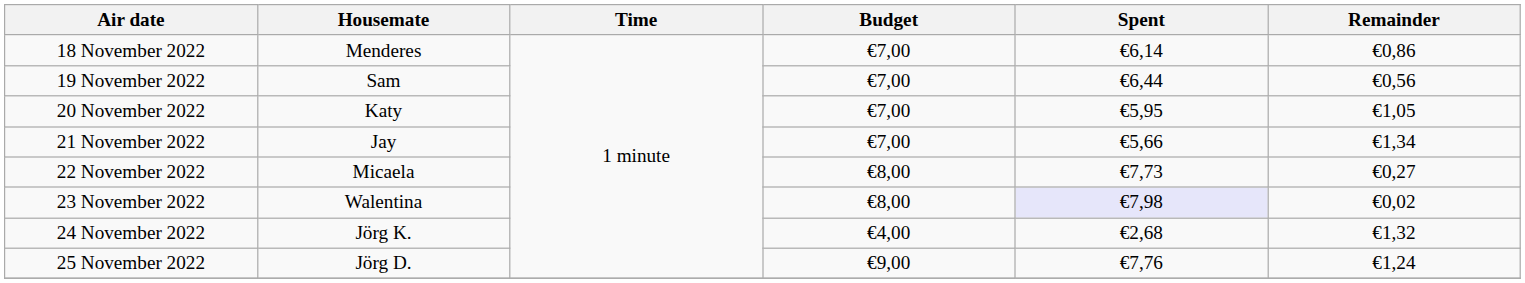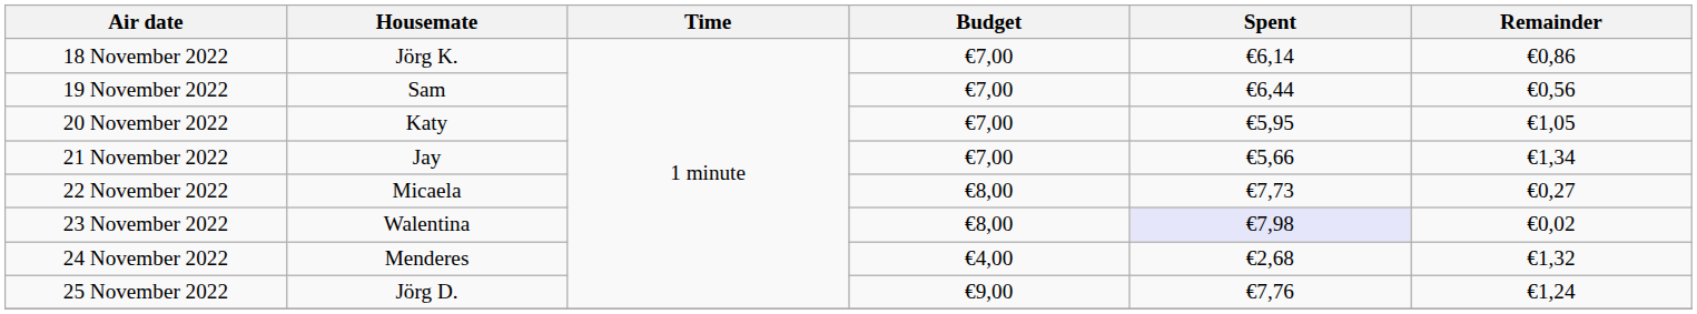 <table class="wikitable" style="width:100%; text-align:center;">
 <tr>
 <th scope="col" style="width:100px">Air date</th>
 <th scope="col" style="width:100px">Housemate</th>
 <th scope="col" style="width:100px">Time</th>
 <th scope="col" style="width:100px">Budget</th>
 <th scope="col" style="width:100px">Spent</th>
 <th scope="col" style="width:100px">Remainder</th>
 </tr>
 <tr>
 <td>18 November 2022</td>
-<td>Menderes</td>
+<td>Jörg K.</td>
 <td rowspan="8">1 minute</td>
 <td>€7,00</td>
 <td>€6,14</td>
 <td>€0,86</td>
 </tr>
 <tr>
 <td>19 November 2022</td>
 <td>Sam</td>
 <td>€7,00</td>
 <td>€6,44</td>
 <td>€0,56</td>
 </tr>
 <tr>
 <td>20 November 2022</td>
 <td>Katy</td>
 <td>€7,00</td>
 <td>€5,95</td>
 <td>€1,05</td>
 </tr>
 <tr>
 <td>21 November 2022</td>
 <td>Jay</td>
 <td>€7,00</td>
 <td>€5,66</td>
 <td>€1,34</td>
 </tr>
 <tr>
 <td>22 November 2022</td>
 <td>Micaela</td>
 <td>€8,00</td>
 <td>€7,73</td>
 <td>€0,27</td>
 </tr>
 <tr>
 <td>23 November 2022</td>
 <td>Walentina</td>
 <td>€8,00</td>
 <td style="background: lavender;">€7,98</td>
 <td>€0,02</td>
 </tr>
 <tr>
 <td>24 November 2022</td>
-<td>Jörg K.</td>
+<td>Menderes</td>
 <td>€4,00</td>
 <td>€2,68</td>
 <td>€1,32</td>
 </tr>
 <tr>
 <td>25 November 2022</td>
 <td>Jörg D.</td>
 <td>€9,00</td>
 <td>€7,76</td>
 <td>€1,24</td>
 </tr>
 <tr>
 </tr>
 </table>
